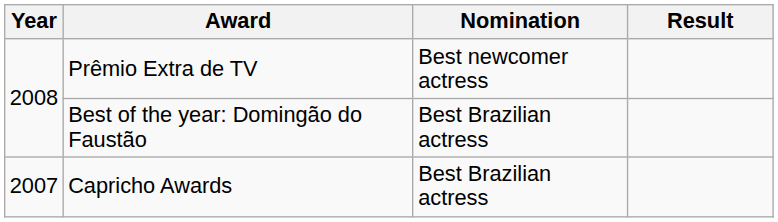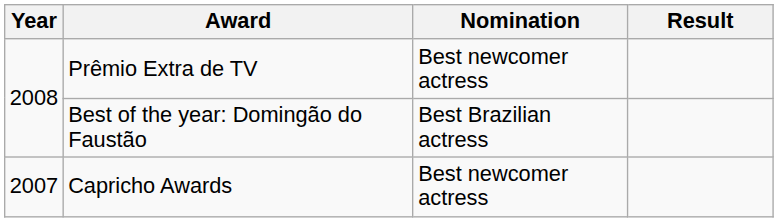 <table class="wikitable">
 <tr>
 <th>Year</th>
 <th width="250">Award</th>
 <th width="150">Nomination</th>
 <th width="100">Result</th>
 </tr>
 <tr>
 <td rowspan="2">2008</td>
 <td>Prêmio Extra de TV</td>
 <td>Best newcomer actress</td>
 <td></td>
 </tr>
 <tr>
 <td>Best of the year: Domingão do Faustão</td>
 <td>Best Brazilian actress</td>
 <td></td>
 </tr>
 <tr>
 <td>2007</td>
 <td>Capricho Awards</td>
-<td>Best Brazilian actress</td>
+<td>Best newcomer actress</td>
 <td></td>
 </tr>
 </table>
